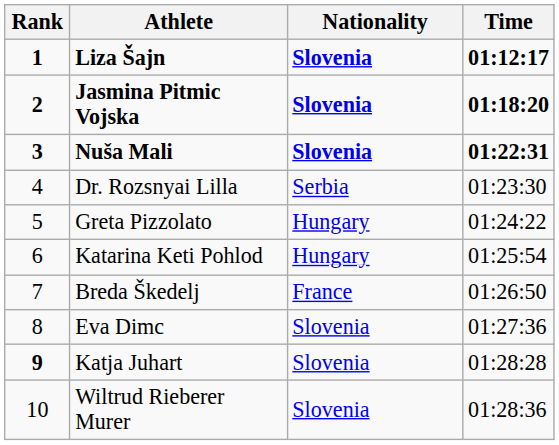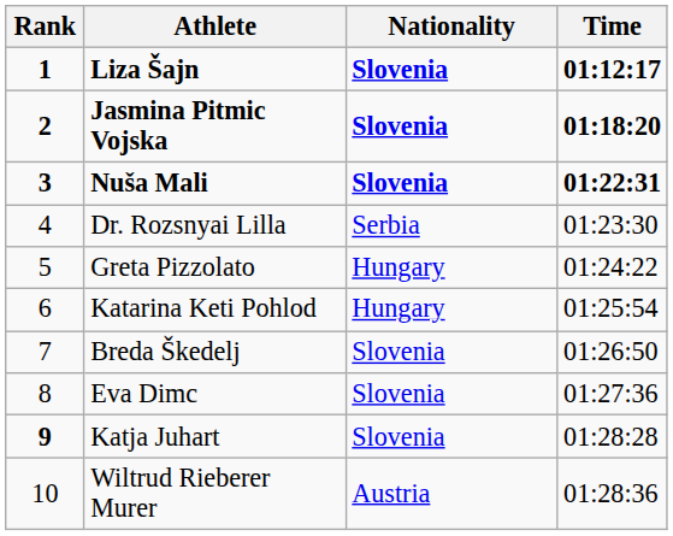 <table class="wikitable sortable">
 <tr>
 <th scope="col" width=40px>Rank</th>
 <th scope="col" width=150px>Athlete</th>
 <th scope="col" width=120px>Nationality</th>
 <th scope="col" width=45px>Time</th>
 </tr>
 <tr>
 <td !scope=row align=center><strong>1</strong></td>
 <td><strong>Liza Šajn</strong></td>
 <td><strong> <a href='#'>Slovenia</a></strong></td>
 <td><strong>01:12:17</strong></td>
 </tr>
 <tr>
 <td !scope=row align=center><strong>2</strong></td>
 <td><strong>Jasmina Pitmic Vojska</strong></td>
 <td><strong> <a href='#'>Slovenia</a></strong></td>
 <td><strong>01:18:20</strong></td>
 </tr>
 <tr>
 <td !scope=row align=center><strong>3</strong></td>
 <td><strong>Nuša Mali</strong></td>
 <td><strong> <a href='#'>Slovenia</a></strong></td>
 <td><strong>01:22:31</strong></td>
 </tr>
 <tr>
 <td !scope=row align=center>4</td>
 <td>Dr. Rozsnyai Lilla</td>
 <td> <a href='#'>Serbia</a></td>
 <td>01:23:30</td>
 </tr>
 <tr>
 <td !scope=row align=center>5</td>
 <td>Greta Pizzolato</td>
 <td> <a href='#'>Hungary</a></td>
 <td>01:24:22</td>
 </tr>
 <tr>
 <td !scope=row align=center>6</td>
 <td>Katarina Keti Pohlod</td>
 <td> <a href='#'>Hungary</a></td>
 <td>01:25:54</td>
 </tr>
 <tr>
 <td !scope=row align=center>7</td>
 <td>Breda Škedelj</td>
-<td> <a href='#'>France</a></td>
+<td> <a href='#'>Slovenia</a></td>
 <td>01:26:50</td>
 </tr>
 <tr>
 <td !scope=row align=center>8</td>
 <td>Eva Dimc</td>
 <td> <a href='#'>Slovenia</a></td>
 <td>01:27:36</td>
 </tr>
 <tr>
 <td !scope=row align=center><strong>9</strong></td>
 <td>Katja Juhart</td>
 <td> <a href='#'>Slovenia</a></td>
 <td>01:28:28</td>
 </tr>
 <tr>
 <td !scope=row align=center>10</td>
 <td>Wiltrud Rieberer Murer</td>
-<td> <a href='#'>Slovenia</a></td>
+<td> <a href='#'>Austria</a></td>
 <td>01:28:36</td>
 </tr>
 </table>
